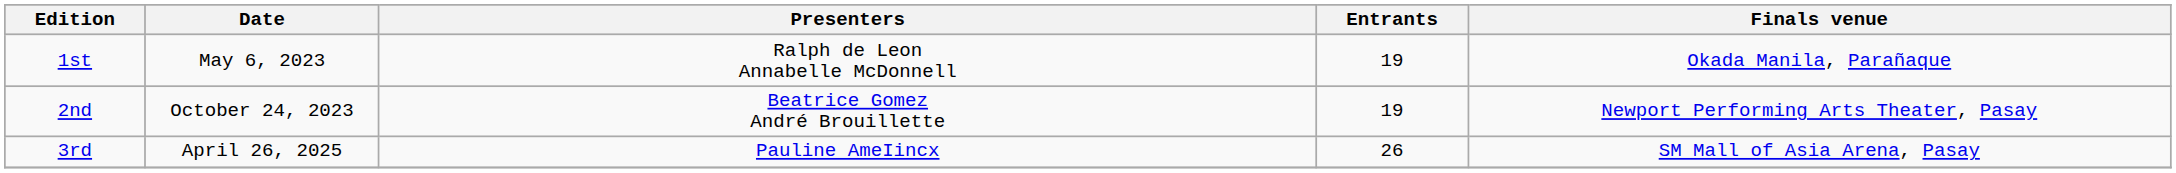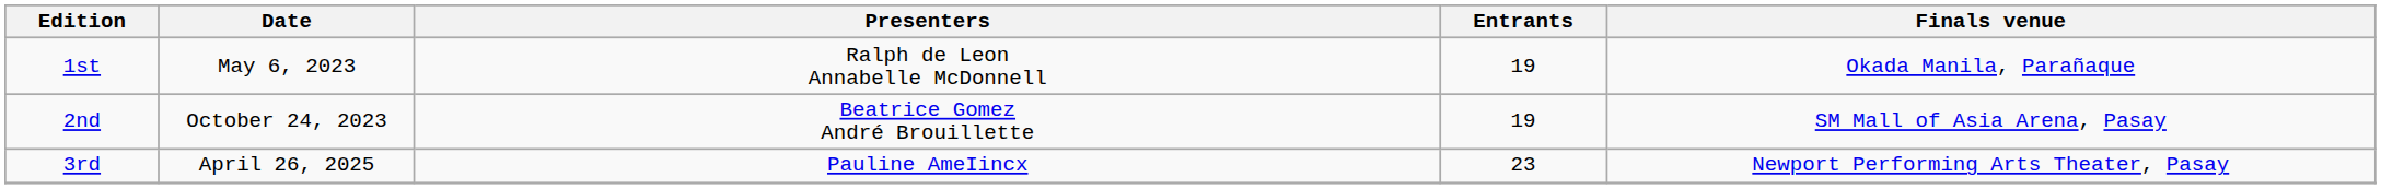 <table class="wikitable" style="font-size: 85%; text-align:center">
 <tr>
 <th bgcolor="#efefef" width="2%">Edition</th>
 <th bgcolor="#efefef" width="5%">Date</th>
 <th bgcolor="#efefef" width="20%">Presenters</th>
 <th bgcolor="#efefef" width="2%">Entrants</th>
 <th bgcolor="#efefef" width="15%">Finals venue</th>
 </tr>
 <tr>
 <td align=center><a href='#'>1st</a></td>
 <td align=center>May 6, 2023</td>
 <td align=center>Ralph de Leon<br>Annabelle McDonnell</td>
 <td align=center>19</td>
 <td align=center><a href='#'>Okada Manila</a>, <a href='#'>Parañaque</a></td>
 </tr>
 <tr>
 <td align=center><a href='#'>2nd</a></td>
 <td align=center>October 24, 2023</td>
 <td align=center><a href='#'>Beatrice Gomez</a><br>André Brouillette</td>
 <td align=center>19</td>
-<td align=center><a href='#'>Newport Performing Arts Theater</a>, <a href='#'>Pasay</a></td>
+<td align=center><a href='#'>SM Mall of Asia Arena</a>, <a href='#'>Pasay</a></td>
 </tr>
 <tr>
 <td align=center><a href='#'>3rd</a></td>
 <td align=center>April 26, 2025</td>
 <td align=center><a href='#'>Pauline AmeIincx</a></td>
-<td align=center>26</td>
-<td align=center><a href='#'>SM Mall of Asia Arena</a>, <a href='#'>Pasay</a></td>
+<td align=center>23</td>
+<td align=center><a href='#'>Newport Performing Arts Theater</a>, <a href='#'>Pasay</a></td>
 </tr>
 <tr>
 </tr>
 </table>
